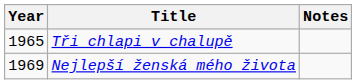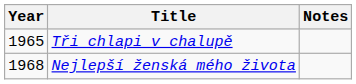 <table class="wikitable sortable">
 <tr>
 <th>Year</th>
 <th>Title</th>
 <th class="unsortable">Notes</th>
 </tr>
 <tr>
 <td>1965</td>
 <td><em><a href='#'>Tři chlapi v chalupě</a></em></td>
 <td></td>
 </tr>
 <tr>
-<td>1969</td>
+<td>1968</td>
 <td><em><a href='#'>Nejlepší ženská mého života</a></em></td>
 <td></td>
 </tr>
 </table>
